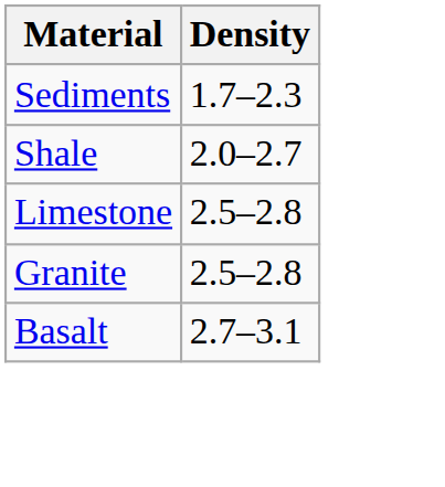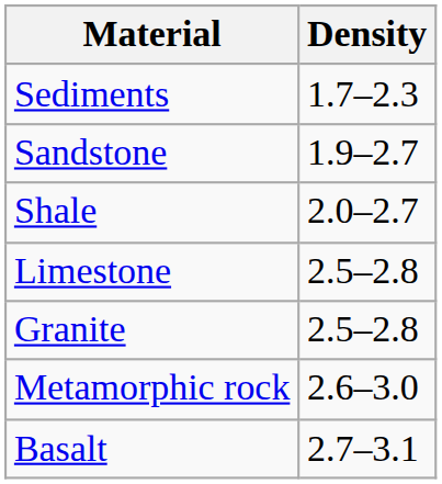 <table class="wikitable">
 <tr>
 <th>Material</th>
 <th>Density</th>
 </tr>
 <tr>
 <td><a href='#'>Sediments</a></td>
 <td>1.7–2.3</td>
+</tr>
+<tr>
+<td><a href='#'>Sandstone</a></td>
+<td>1.9–2.7</td>
 </tr>
 <tr>
 <td><a href='#'>Shale</a></td>
 <td>2.0–2.7</td>
 </tr>
 <tr>
 <td><a href='#'>Limestone</a></td>
 <td>2.5–2.8</td>
 </tr>
 <tr>
 <td><a href='#'>Granite</a></td>
 <td>2.5–2.8</td>
 </tr>
 <tr>
+<td><a href='#'>Metamorphic rock</a></td>
+<td>2.6–3.0</td>
+</tr>
+<tr>
 <td><a href='#'>Basalt</a></td>
 <td>2.7–3.1</td>
 </tr>
 </table>
